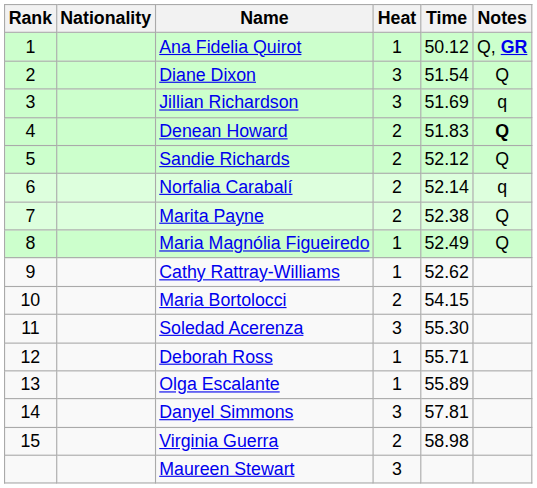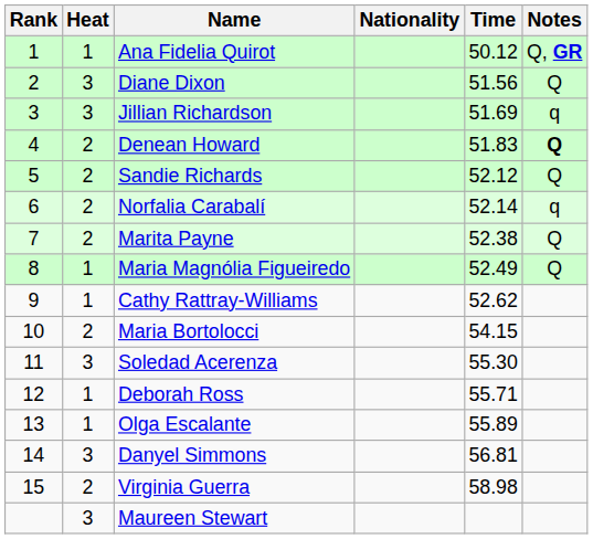 <table class="wikitable sortable" style="text-align:center">
 <tr>
 <th>Rank</th>
+<th>Heat</th>
+<th>Name</th>
 <th>Nationality</th>
-<th>Name</th>
-<th>Heat</th>
 <th>Time</th>
 <th>Notes</th>
 </tr>
 <tr bgcolor=ccffcc>
 <td>1</td>
+<td>1</td>
+<td align=left><a href='#'>Ana Fidelia Quirot</a></td>
 <td align=left></td>
-<td align=left><a href='#'>Ana Fidelia Quirot</a></td>
-<td>1</td>
 <td>50.12</td>
 <td>Q, <strong><a href='#'>GR</a></strong></td>
 </tr>
 <tr bgcolor=ccffcc>
 <td>2</td>
+<td>3</td>
+<td align=left><a href='#'>Diane Dixon</a></td>
 <td align=left></td>
-<td align=left><a href='#'>Diane Dixon</a></td>
-<td>3</td>
-<td>51.54</td>
+<td>51.56</td>
 <td>Q</td>
 </tr>
 <tr bgcolor=ccffcc>
 <td>3</td>
+<td>3</td>
+<td align=left><a href='#'>Jillian Richardson</a></td>
 <td align=left></td>
-<td align=left><a href='#'>Jillian Richardson</a></td>
-<td>3</td>
 <td>51.69</td>
 <td>q</td>
 </tr>
 <tr bgcolor=ccffcc>
 <td>4</td>
+<td>2</td>
+<td align=left><a href='#'>Denean Howard</a></td>
 <td align=left></td>
-<td align=left><a href='#'>Denean Howard</a></td>
-<td>2</td>
 <td>51.83</td>
 <td><strong>Q</strong></td>
 </tr>
 <tr bgcolor=ccffcc>
 <td>5</td>
+<td>2</td>
+<td align=left><a href='#'>Sandie Richards</a></td>
 <td align=left></td>
-<td align=left><a href='#'>Sandie Richards</a></td>
-<td>2</td>
 <td>52.12</td>
 <td>Q</td>
 </tr>
 <tr bgcolor=ddffdd>
 <td>6</td>
+<td>2</td>
+<td align=left><a href='#'>Norfalia Carabalí</a></td>
 <td align=left></td>
-<td align=left><a href='#'>Norfalia Carabalí</a></td>
-<td>2</td>
 <td>52.14</td>
 <td>q</td>
 </tr>
 <tr bgcolor=ddffdd>
 <td>7</td>
+<td>2</td>
+<td align=left><a href='#'>Marita Payne</a></td>
 <td align=left></td>
-<td align=left><a href='#'>Marita Payne</a></td>
-<td>2</td>
 <td>52.38</td>
 <td>Q</td>
 </tr>
 <tr bgcolor=ccffcc>
 <td>8</td>
+<td>1</td>
+<td align=left><a href='#'>Maria Magnólia Figueiredo</a></td>
 <td align=left></td>
-<td align=left><a href='#'>Maria Magnólia Figueiredo</a></td>
-<td>1</td>
 <td>52.49</td>
 <td>Q</td>
 </tr>
 <tr>
 <td>9</td>
+<td>1</td>
+<td align=left><a href='#'>Cathy Rattray-Williams</a></td>
 <td align=left></td>
-<td align=left><a href='#'>Cathy Rattray-Williams</a></td>
-<td>1</td>
 <td>52.62</td>
 <td></td>
 </tr>
 <tr>
 <td>10</td>
+<td>2</td>
+<td align=left><a href='#'>Maria Bortolocci</a></td>
 <td align=left></td>
-<td align=left><a href='#'>Maria Bortolocci</a></td>
-<td>2</td>
 <td>54.15</td>
 <td></td>
 </tr>
 <tr>
 <td>11</td>
+<td>3</td>
+<td align=left><a href='#'>Soledad Acerenza</a></td>
 <td align=left></td>
-<td align=left><a href='#'>Soledad Acerenza</a></td>
-<td>3</td>
 <td>55.30</td>
 <td></td>
 </tr>
 <tr>
 <td>12</td>
+<td>1</td>
+<td align=left><a href='#'>Deborah Ross</a></td>
 <td align=left></td>
-<td align=left><a href='#'>Deborah Ross</a></td>
-<td>1</td>
 <td>55.71</td>
 <td></td>
 </tr>
 <tr>
 <td>13</td>
+<td>1</td>
+<td align=left><a href='#'>Olga Escalante</a></td>
 <td align=left></td>
-<td align=left><a href='#'>Olga Escalante</a></td>
-<td>1</td>
 <td>55.89</td>
 <td></td>
 </tr>
 <tr>
 <td>14</td>
+<td>3</td>
+<td align=left><a href='#'>Danyel Simmons</a></td>
 <td align=left></td>
-<td align=left><a href='#'>Danyel Simmons</a></td>
-<td>3</td>
-<td>57.81</td>
+<td>56.81</td>
 <td></td>
 </tr>
 <tr>
 <td>15</td>
+<td>2</td>
+<td align=left><a href='#'>Virginia Guerra</a></td>
 <td align=left></td>
-<td align=left><a href='#'>Virginia Guerra</a></td>
-<td>2</td>
 <td>58.98</td>
 <td></td>
 </tr>
 <tr>
 <td></td>
+<td>3</td>
+<td align=left><a href='#'>Maureen Stewart</a></td>
 <td align=left></td>
-<td align=left><a href='#'>Maureen Stewart</a></td>
-<td>3</td>
 <td></td>
 <td></td>
 </tr>
 </table>
